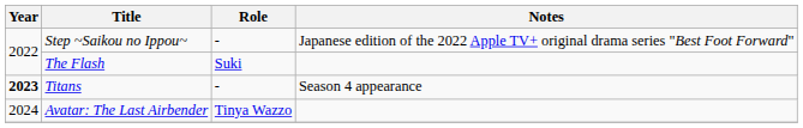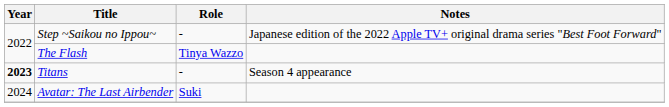 <table class="wikitable sortable">
 <tr>
 <th>Year</th>
 <th>Title</th>
 <th>Role</th>
 <th class="unsortable">Notes</th>
 </tr>
 <tr>
 <td rowspan="2">2022</td>
 <td><em>Step ~Saikou no Ippou~</em></td>
 <td>-</td>
 <td> Japanese edition of the 2022 <a href='#'>Apple TV+</a> original drama series "<em>Best Foot Forward</em>"</td>
 </tr>
 <tr>
 <td><em><a href='#'>The Flash</a></em></td>
-<td><a href='#'>Suki</a></td>
+<td><a href='#'>Tinya Wazzo</a></td>
 <td></td>
 </tr>
 <tr>
 <td rowspan="1"><strong>2023</strong></td>
 <td><em><a href='#'>Titans</a></em></td>
 <td>-</td>
 <td> Season 4 appearance</td>
 </tr>
 <tr>
 <td rowspan="1">2024</td>
 <td><em><a href='#'>Avatar: The Last Airbender</a></em></td>
-<td><a href='#'>Tinya Wazzo</a></td>
+<td><a href='#'>Suki</a></td>
 <td></td>
 </tr>
 <tr>
 </tr>
 </table>
